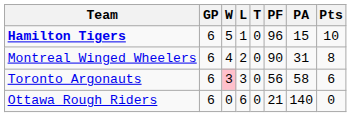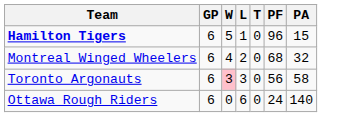 <table class="wikitable">
 <tr>
 <th>Team</th>
 <th>GP</th>
 <th>W</th>
 <th>L</th>
 <th>T</th>
 <th>PF</th>
 <th>PA</th>
-<th>Pts</th>
 </tr>
 <tr align="center">
 <td align="left"><strong><a href='#'>Hamilton Tigers</a></strong></td>
 <td>6</td>
 <td>5</td>
 <td>1</td>
 <td>0</td>
 <td>96</td>
 <td>15</td>
-<td>10</td>
 </tr>
 <tr align="center">
 <td align="left"><a href='#'>Montreal Winged Wheelers</a></td>
 <td>6</td>
 <td>4</td>
 <td>2</td>
 <td>0</td>
-<td>90</td>
-<td>31</td>
-<td>8</td>
+<td>68</td>
+<td>32</td>
 </tr>
 <tr align="center">
 <td align="left"><a href='#'>Toronto Argonauts</a></td>
 <td>6</td>
 <td style="background: pink;">3</td>
 <td>3</td>
 <td>0</td>
 <td>56</td>
 <td>58</td>
-<td>6</td>
 </tr>
 <tr align="center">
 <td align="left"><a href='#'>Ottawa Rough Riders</a></td>
 <td>6</td>
 <td>0</td>
 <td>6</td>
 <td>0</td>
-<td>21</td>
+<td>24</td>
 <td>140</td>
-<td>0</td>
 </tr>
 </table>
